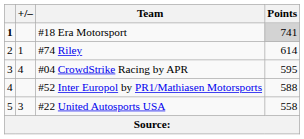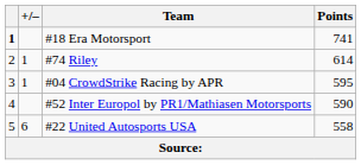 <table class="wikitable" style="font-size: 95%;">
 <tr>
 <th scope="col"></th>
 <th scope="col">+/–</th>
 <th scope="col">Team</th>
 <th scope="col">Points</th>
 </tr>
 <tr>
 <td align=center><strong>1</strong></td>
 <td align=left></td>
 <td>#18 Era Motorsport</td>
-<td align=right style="background: lightgrey;">741</td>
+<td align=right>741</td>
 </tr>
 <tr>
 <td align=center>2</td>
 <td align=left> 1</td>
 <td>#74 <a href='#'>Riley</a></td>
 <td align=right>614</td>
 </tr>
 <tr>
 <td align=center>3</td>
-<td align="left"> 4</td>
+<td align="left"> 1</td>
 <td>#04 <a href='#'>CrowdStrike</a> Racing by APR</td>
 <td align=right>595</td>
 </tr>
 <tr>
 <td align=center>4</td>
 <td align="left"></td>
 <td>#52 <a href='#'>Inter Europol</a> by <a href='#'>PR1/Mathiasen Motorsports</a></td>
-<td align=right>588</td>
+<td align=right>590</td>
 </tr>
 <tr>
 <td align=center>5</td>
-<td align="left"> 3</td>
+<td align="left"> 6</td>
 <td>#22 <a href='#'>United Autosports USA</a></td>
 <td align=right>558</td>
 </tr>
 <tr>
 <th colspan=5>Source:</th>
 </tr>
 </table>
